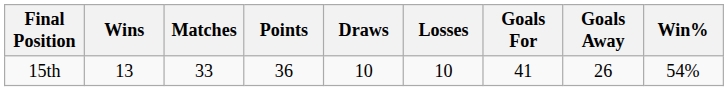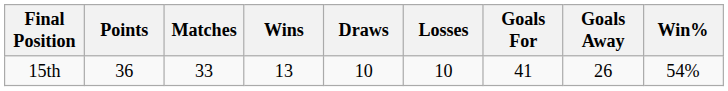 <table class="wikitable" style="font-size: 95%; text-align: center;">
 <tr>
 <th width=60>Final Position</th>
+<th width=60>Points</th>
+<th width=60>Matches</th>
 <th width=60>Wins</th>
-<th width=60>Matches</th>
-<th width=60>Points</th>
 <th width=60>Draws</th>
 <th width=60>Losses</th>
 <th width=60>Goals For</th>
 <th width=60>Goals Away</th>
 <th width=60>Win%</th>
 </tr>
 <tr>
 <td>15th</td>
+<td>36</td>
+<td>33</td>
 <td>13</td>
-<td>33</td>
-<td>36</td>
 <td>10</td>
 <td>10</td>
 <td>41</td>
 <td>26</td>
 <td>54%</td>
 </tr>
 </table>
